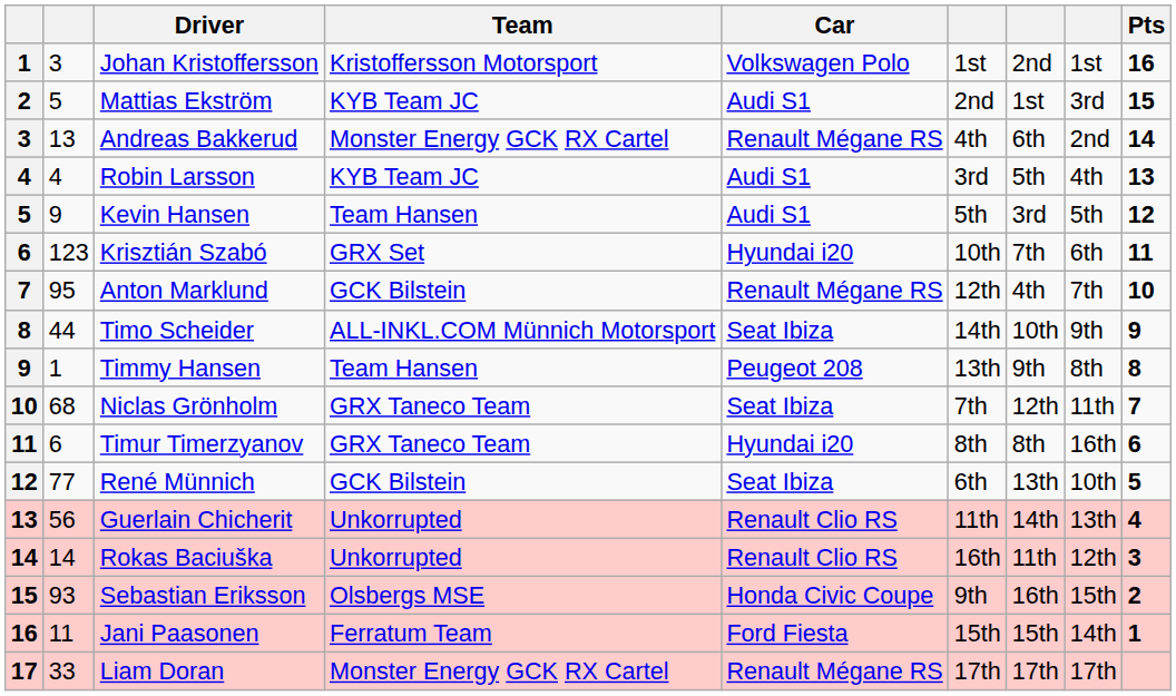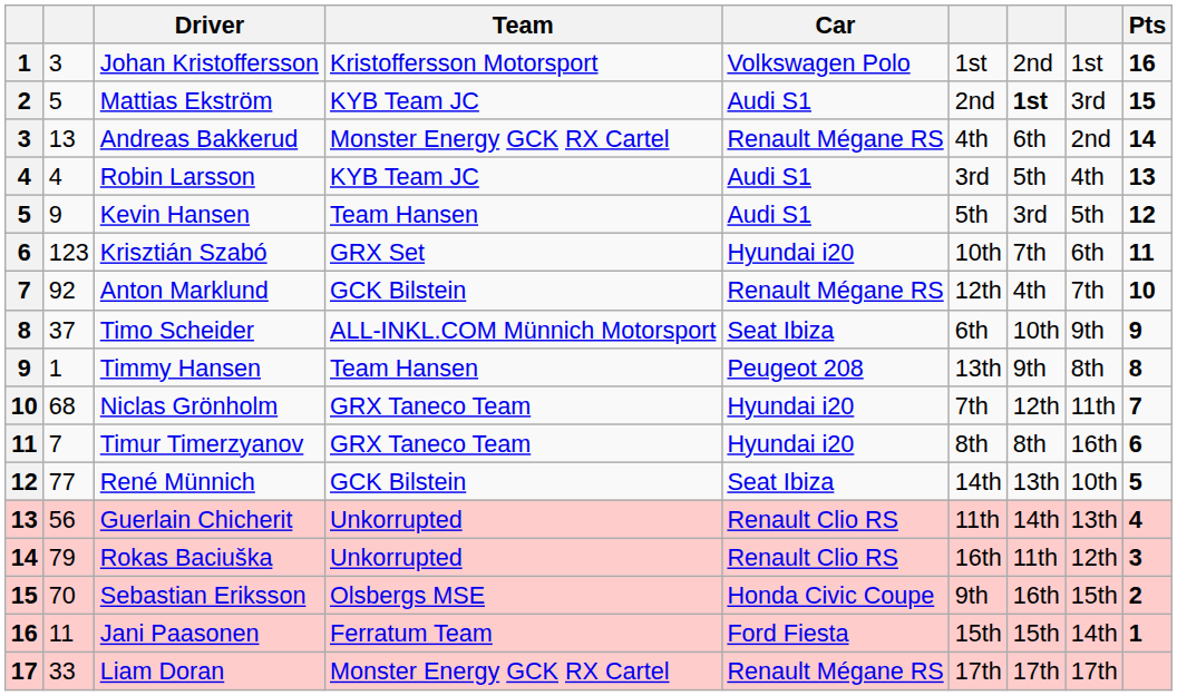 <table class="wikitable" style="font-size:95%">
 <tr>
 <th></th>
 <th></th>
 <th>Driver</th>
 <th>Team</th>
 <th>Car</th>
 <th></th>
 <th></th>
 <th></th>
 <th>Pts</th>
 </tr>
 <tr>
 <th>1</th>
 <td>3</td>
 <td> <a href='#'>Johan Kristoffersson</a></td>
 <td><a href='#'>Kristoffersson Motorsport</a></td>
 <td><a href='#'>Volkswagen Polo</a></td>
 <td>1st</td>
 <td>2nd</td>
 <td>1st</td>
 <td><strong>16</strong></td>
 </tr>
 <tr>
 <th>2</th>
 <td>5</td>
 <td> <a href='#'>Mattias Ekström</a></td>
 <td><a href='#'>KYB Team JC</a></td>
 <td><a href='#'>Audi S1</a></td>
 <td>2nd</td>
-<td>1st</td>
+<td><strong>1st</strong></td>
 <td>3rd</td>
 <td><strong>15</strong></td>
 </tr>
 <tr>
 <th>3</th>
 <td>13</td>
 <td> <a href='#'>Andreas Bakkerud</a></td>
 <td><a href='#'>Monster Energy</a> <a href='#'>GCK</a> <a href='#'>RX Cartel</a></td>
 <td><a href='#'>Renault Mégane RS</a></td>
 <td>4th</td>
 <td>6th</td>
 <td>2nd</td>
 <td><strong>14</strong></td>
 </tr>
 <tr>
 <th>4</th>
 <td>4</td>
 <td> <a href='#'>Robin Larsson</a></td>
 <td><a href='#'>KYB Team JC</a></td>
 <td><a href='#'>Audi S1</a></td>
 <td>3rd</td>
 <td>5th</td>
 <td>4th</td>
 <td><strong>13</strong></td>
 </tr>
 <tr>
 <th>5</th>
 <td>9</td>
 <td> <a href='#'>Kevin Hansen</a></td>
 <td><a href='#'>Team Hansen</a></td>
 <td><a href='#'>Audi S1</a></td>
 <td>5th</td>
 <td>3rd</td>
 <td>5th</td>
 <td><strong>12</strong></td>
 </tr>
 <tr>
 <th>6</th>
 <td>123</td>
 <td> <a href='#'>Krisztián Szabó</a></td>
 <td><a href='#'>GRX Set</a></td>
 <td><a href='#'>Hyundai i20</a></td>
 <td>10th</td>
 <td>7th</td>
 <td>6th</td>
 <td><strong>11</strong></td>
 </tr>
 <tr>
 <th>7</th>
-<td>95</td>
+<td>92</td>
 <td> <a href='#'>Anton Marklund</a></td>
 <td><a href='#'>GCK Bilstein</a></td>
 <td><a href='#'>Renault Mégane RS</a></td>
 <td>12th</td>
 <td>4th</td>
 <td>7th</td>
 <td><strong>10</strong></td>
 </tr>
 <tr>
 <th>8</th>
-<td>44</td>
+<td>37</td>
 <td> <a href='#'>Timo Scheider</a></td>
 <td><a href='#'>ALL-INKL.COM Münnich Motorsport</a></td>
 <td><a href='#'>Seat Ibiza</a></td>
-<td>14th</td>
+<td>6th</td>
 <td>10th</td>
 <td>9th</td>
 <td><strong>9</strong></td>
 </tr>
 <tr>
 <th>9</th>
 <td>1</td>
 <td> <a href='#'>Timmy Hansen</a></td>
 <td><a href='#'>Team Hansen</a></td>
 <td><a href='#'>Peugeot 208</a></td>
 <td>13th</td>
 <td>9th</td>
 <td>8th</td>
 <td><strong>8</strong></td>
 </tr>
 <tr>
 <th>10</th>
 <td>68</td>
 <td> <a href='#'>Niclas Grönholm</a></td>
 <td><a href='#'>GRX Taneco Team</a></td>
-<td><a href='#'>Seat Ibiza</a></td>
+<td><a href='#'>Hyundai i20</a></td>
 <td>7th</td>
 <td>12th</td>
 <td>11th</td>
 <td><strong>7</strong></td>
 </tr>
 <tr>
 <th>11</th>
-<td>6</td>
+<td>7</td>
 <td> <a href='#'>Timur Timerzyanov</a></td>
 <td><a href='#'>GRX Taneco Team</a></td>
 <td><a href='#'>Hyundai i20</a></td>
 <td>8th</td>
 <td>8th</td>
 <td>16th</td>
 <td><strong>6</strong></td>
 </tr>
 <tr>
 <th>12</th>
 <td>77</td>
 <td> <a href='#'>René Münnich</a></td>
 <td><a href='#'>GCK Bilstein</a></td>
 <td><a href='#'>Seat Ibiza</a></td>
-<td>6th</td>
+<td>14th</td>
 <td>13th</td>
 <td>10th</td>
 <td><strong>5</strong></td>
 </tr>
 <tr>
 <th style="background:#ffcccc;">13</th>
 <td style="background:#ffcccc;">56</td>
 <td style="background:#ffcccc;"> <a href='#'>Guerlain Chicherit</a></td>
 <td style="background:#ffcccc;"><a href='#'>Unkorrupted</a></td>
 <td style="background:#ffcccc;"><a href='#'>Renault Clio RS</a></td>
 <td style="background:#ffcccc;">11th</td>
 <td style="background:#ffcccc;">14th</td>
 <td style="background:#ffcccc;">13th</td>
 <td style="background:#ffcccc;"><strong>4</strong></td>
 </tr>
 <tr>
 <th style="background:#ffcccc;">14</th>
-<td style="background:#ffcccc;">14</td>
+<td style="background:#ffcccc;">79</td>
 <td style="background:#ffcccc;"> <a href='#'>Rokas Baciuška</a></td>
 <td style="background:#ffcccc;"><a href='#'>Unkorrupted</a></td>
 <td style="background:#ffcccc;"><a href='#'>Renault Clio RS</a></td>
 <td style="background:#ffcccc;">16th</td>
 <td style="background:#ffcccc;">11th</td>
 <td style="background:#ffcccc;">12th</td>
 <td style="background:#ffcccc;"><strong>3</strong></td>
 </tr>
 <tr>
 <th style="background:#ffcccc;">15</th>
-<td style="background:#ffcccc;">93</td>
+<td style="background:#ffcccc;">70</td>
 <td style="background:#ffcccc;"> <a href='#'>Sebastian Eriksson</a></td>
 <td style="background:#ffcccc;"><a href='#'>Olsbergs MSE</a></td>
 <td style="background:#ffcccc;"><a href='#'>Honda Civic Coupe</a></td>
 <td style="background:#ffcccc;">9th</td>
 <td style="background:#ffcccc;">16th</td>
 <td style="background:#ffcccc;">15th</td>
 <td style="background:#ffcccc;"><strong>2</strong></td>
 </tr>
 <tr>
 <th style="background:#ffcccc;">16</th>
 <td style="background:#ffcccc;">11</td>
 <td style="background:#ffcccc;"> <a href='#'>Jani Paasonen</a></td>
 <td style="background:#ffcccc;"><a href='#'>Ferratum Team</a></td>
 <td style="background:#ffcccc;"><a href='#'>Ford Fiesta</a></td>
 <td style="background:#ffcccc;">15th</td>
 <td style="background:#ffcccc;">15th</td>
 <td style="background:#ffcccc;">14th</td>
 <td style="background:#ffcccc;"><strong>1</strong></td>
 </tr>
 <tr>
 <th style="background:#ffcccc;">17</th>
 <td style="background:#ffcccc;">33</td>
 <td style="background:#ffcccc;"> <a href='#'>Liam Doran</a></td>
 <td style="background:#ffcccc;"><a href='#'>Monster Energy</a> <a href='#'>GCK</a> <a href='#'>RX Cartel</a></td>
 <td style="background:#ffcccc;"><a href='#'>Renault Mégane RS</a></td>
 <td style="background:#ffcccc;">17th</td>
 <td style="background:#ffcccc;">17th</td>
 <td style="background:#ffcccc;">17th</td>
 <td style="background:#ffcccc;"></td>
 </tr>
 </table>
